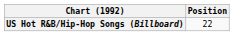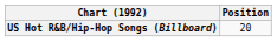 <table class="wikitable plainrowheaders" style="text-align:center">
 <tr>
 <th scope="col">Chart (1992)</th>
 <th scope="col">Position</th>
 </tr>
 <tr>
 <th scope="row">US Hot R&B/Hip-Hop Songs (<em>Billboard</em>)</th>
-<td>22</td>
+<td>20</td>
 </tr>
 </table>
